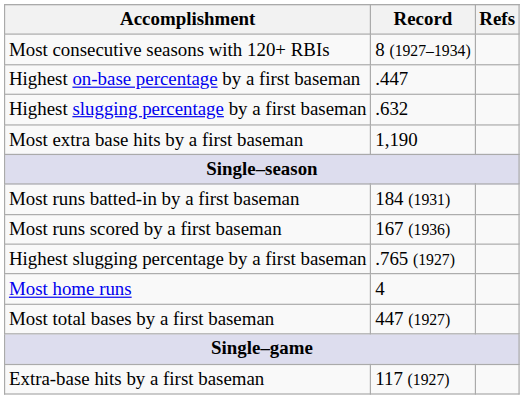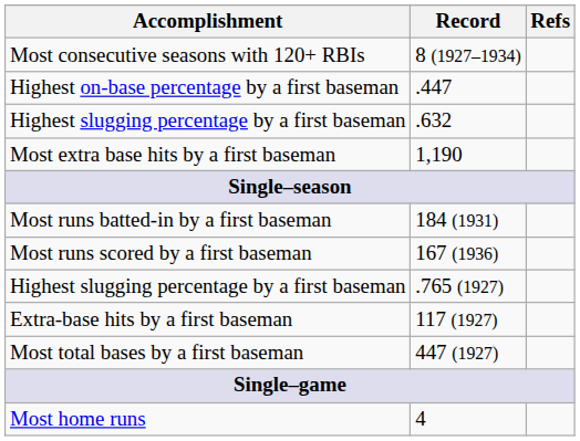 <table class="wikitable">
 <tr>
 </tr>
 <tr>
 <th>Accomplishment</th>
 <th>Record</th>
 <th>Refs</th>
 </tr>
 <tr>
 <td>Most consecutive seasons with 120+ RBIs</td>
 <td>8 <small>(1927–1934)</small></td>
 <td></td>
 </tr>
 <tr>
 <td>Highest <a href='#'>on-base percentage</a> by a first baseman</td>
 <td>.447</td>
 <td></td>
 </tr>
 <tr>
 <td>Highest <a href='#'>slugging percentage</a> by a first baseman</td>
 <td>.632</td>
 <td></td>
 </tr>
 <tr>
 <td>Most extra base hits by a first baseman</td>
 <td>1,190</td>
 <td></td>
 </tr>
 <tr>
 <th style="background:#dde;" colspan="3">Single–season</th>
 </tr>
 <tr>
 <td>Most runs batted-in by a first baseman</td>
 <td>184 <small>(1931)</small></td>
 <td></td>
 </tr>
 <tr>
 <td>Most runs scored by a first baseman</td>
 <td>167 <small>(1936)</small></td>
 <td></td>
 </tr>
 <tr>
 <td>Highest slugging percentage by a first baseman</td>
 <td>.765 <small>(1927)</small></td>
 <td></td>
 </tr>
 <tr>
-<td><a href='#'>Most home runs</a></td>
-<td>4</td>
+<td>Extra-base hits by a first baseman</td>
+<td>117 <small>(1927)</small></td>
 <td></td>
 </tr>
 <tr>
 <td>Most total bases by a first baseman</td>
 <td>447 <small>(1927)</small></td>
 <td></td>
 </tr>
 <tr>
 <th style="background:#dde;" colspan="3">Single–game</th>
 </tr>
 <tr>
-<td>Extra-base hits by a first baseman</td>
-<td>117 <small>(1927)</small></td>
+<td><a href='#'>Most home runs</a></td>
+<td>4</td>
 <td></td>
 </tr>
 </table>
